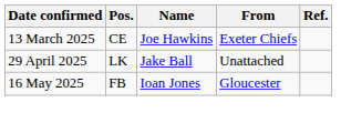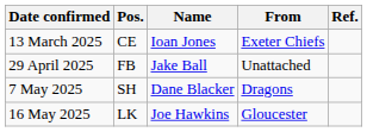 <table class="wikitable">
 <tr>
 <th>Date confirmed</th>
 <th>Pos.</th>
 <th>Name</th>
 <th>From</th>
 <th>Ref.</th>
 </tr>
 <tr>
 <td>13 March 2025</td>
 <td>CE</td>
-<td><a href='#'>Joe Hawkins</a></td>
+<td><a href='#'>Ioan Jones</a></td>
 <td><a href='#'>Exeter Chiefs</a></td>
 <td></td>
 </tr>
 <tr>
 <td>29 April 2025</td>
-<td>LK</td>
+<td>FB</td>
 <td><a href='#'>Jake Ball</a></td>
 <td>Unattached</td>
 <td></td>
 </tr>
 <tr>
+<td>7 May 2025</td>
+<td>SH</td>
+<td><a href='#'>Dane Blacker</a></td>
+<td><a href='#'>Dragons</a></td>
+<td></td>
+</tr>
+<tr>
 <td>16 May 2025</td>
-<td>FB</td>
-<td><a href='#'>Ioan Jones</a></td>
+<td>LK</td>
+<td><a href='#'>Joe Hawkins</a></td>
 <td><a href='#'>Gloucester</a></td>
 <td></td>
 </tr>
 </table>
